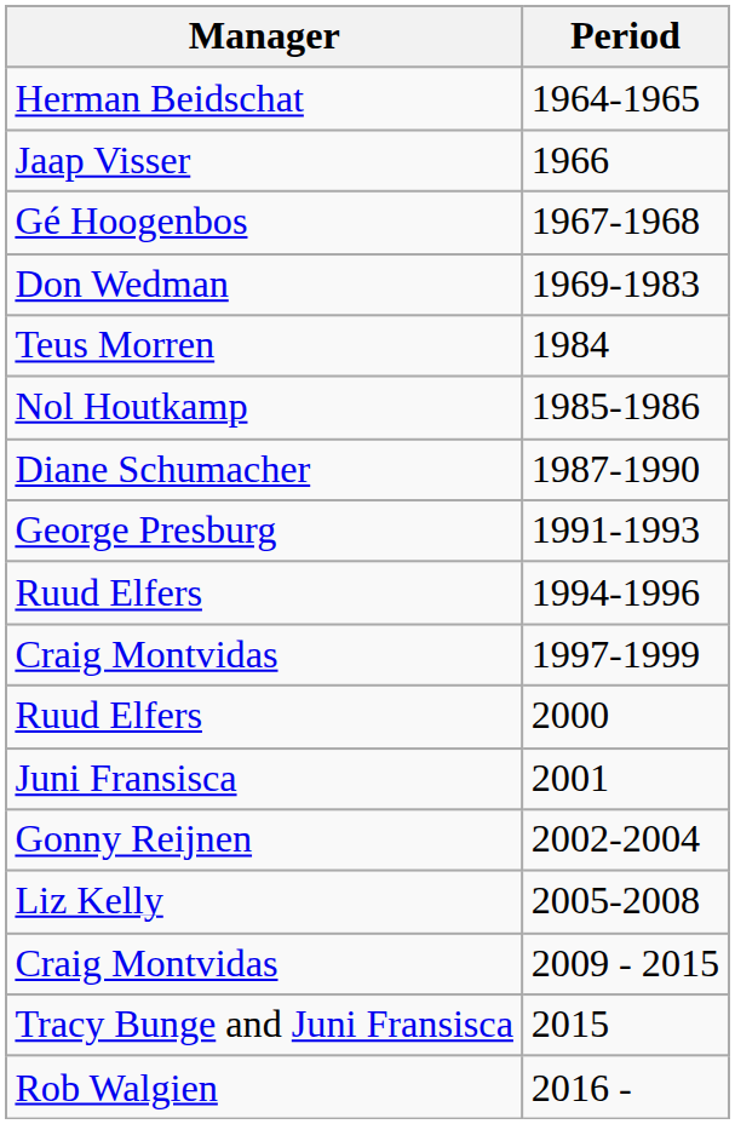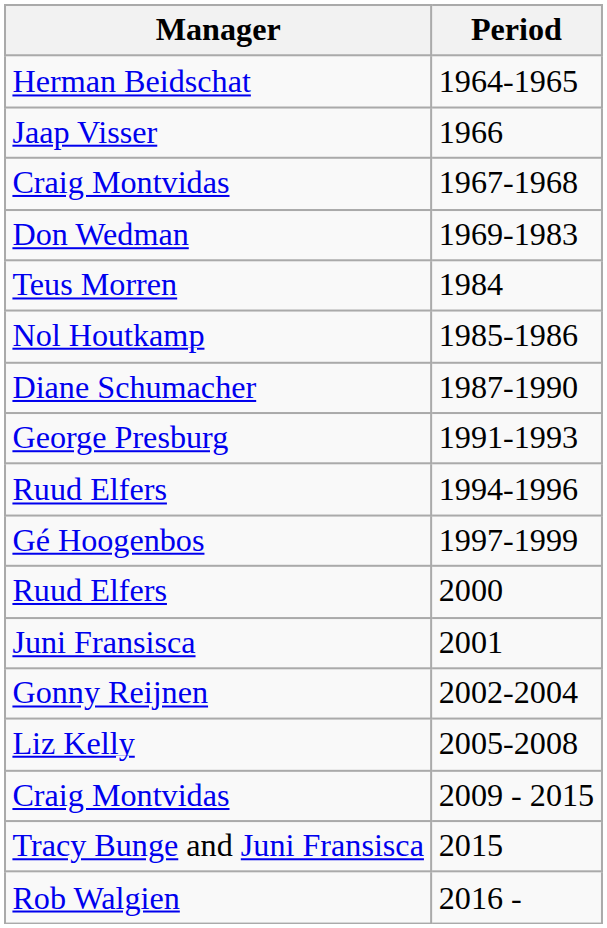 <table class="wikitable">
 <tr>
 <th>Manager</th>
 <th>Period</th>
 </tr>
 <tr>
 <td> <a href='#'>Herman Beidschat</a></td>
 <td>1964-1965</td>
 </tr>
 <tr>
 <td> <a href='#'>Jaap Visser</a></td>
 <td>1966</td>
 </tr>
 <tr>
-<td> <a href='#'>Gé Hoogenbos</a></td>
+<td> <a href='#'>Craig Montvidas</a></td>
 <td>1967-1968</td>
 </tr>
 <tr>
 <td> <a href='#'>Don Wedman</a></td>
 <td>1969-1983</td>
 </tr>
 <tr>
 <td> <a href='#'>Teus Morren</a></td>
 <td>1984</td>
 </tr>
 <tr>
 <td> <a href='#'>Nol Houtkamp</a></td>
 <td>1985-1986</td>
 </tr>
 <tr>
 <td> <a href='#'>Diane Schumacher</a></td>
 <td>1987-1990</td>
 </tr>
 <tr>
 <td> <a href='#'>George Presburg</a></td>
 <td>1991-1993</td>
 </tr>
 <tr>
 <td> <a href='#'>Ruud Elfers</a></td>
 <td>1994-1996</td>
 </tr>
 <tr>
-<td> <a href='#'>Craig Montvidas</a></td>
+<td> <a href='#'>Gé Hoogenbos</a></td>
 <td>1997-1999</td>
 </tr>
 <tr>
 <td> <a href='#'>Ruud Elfers</a></td>
 <td>2000</td>
 </tr>
 <tr>
 <td> <a href='#'>Juni Fransisca</a></td>
 <td>2001</td>
 </tr>
 <tr>
 <td> <a href='#'>Gonny Reijnen</a></td>
 <td>2002-2004</td>
 </tr>
 <tr>
 <td> <a href='#'>Liz Kelly</a></td>
 <td>2005-2008</td>
 </tr>
 <tr>
 <td> <a href='#'>Craig Montvidas</a></td>
 <td>2009 - 2015</td>
 </tr>
 <tr>
 <td> <a href='#'>Tracy Bunge</a> and  <a href='#'>Juni Fransisca</a></td>
 <td>2015</td>
 </tr>
 <tr>
 <td> <a href='#'>Rob Walgien</a></td>
 <td>2016 -</td>
 </tr>
 </table>
